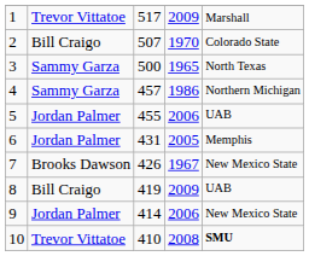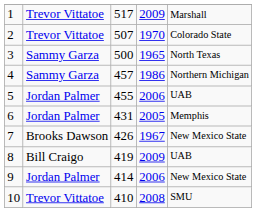 <table class="wikitable">
 <tr>
 </tr>
 <tr>
 <td>1</td>
 <td><a href='#'>Trevor Vittatoe</a></td>
 <td>517</td>
 <td><a href='#'>2009</a></td>
 <td style="font-size:80%;">Marshall</td>
 </tr>
 <tr>
 <td>2</td>
-<td>Bill Craigo</td>
+<td><a href='#'>Trevor Vittatoe</a></td>
 <td>507</td>
 <td><a href='#'>1970</a></td>
 <td style="font-size:80%;">Colorado State</td>
 </tr>
 <tr>
 <td>3</td>
 <td><a href='#'>Sammy Garza</a></td>
 <td>500</td>
 <td><a href='#'>1965</a></td>
 <td style="font-size:80%;">North Texas</td>
 </tr>
 <tr>
 <td>4</td>
 <td><a href='#'>Sammy Garza</a></td>
 <td>457</td>
 <td><a href='#'>1986</a></td>
 <td style="font-size:80%;">Northern Michigan</td>
 </tr>
 <tr>
 <td>5</td>
 <td><a href='#'>Jordan Palmer</a></td>
 <td>455</td>
 <td><a href='#'>2006</a></td>
 <td style="font-size:80%;">UAB</td>
 </tr>
 <tr>
 <td>6</td>
 <td><a href='#'>Jordan Palmer</a></td>
 <td>431</td>
 <td><a href='#'>2005</a></td>
 <td style="font-size:80%;">Memphis</td>
 </tr>
 <tr>
 <td>7</td>
 <td>Brooks Dawson</td>
 <td>426</td>
 <td><a href='#'>1967</a></td>
 <td style="font-size:80%;">New Mexico State</td>
 </tr>
 <tr>
 <td>8</td>
 <td>Bill Craigo</td>
 <td>419</td>
 <td><a href='#'>2009</a></td>
 <td style="font-size:80%;">UAB</td>
 </tr>
 <tr>
 <td>9</td>
 <td><a href='#'>Jordan Palmer</a></td>
 <td>414</td>
 <td><a href='#'>2006</a></td>
 <td style="font-size:80%;">New Mexico State</td>
 </tr>
 <tr>
 <td>10</td>
 <td><a href='#'>Trevor Vittatoe</a></td>
 <td>410</td>
 <td><a href='#'>2008</a></td>
-<td style="font-size:80%;"><strong>SMU</strong></td>
+<td style="font-size:80%;">SMU</td>
 </tr>
 </table>
